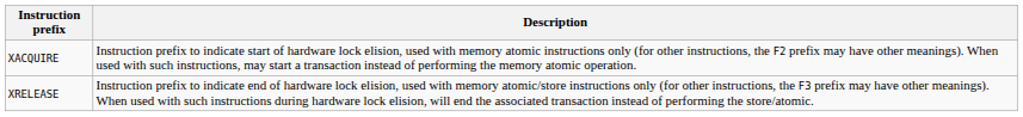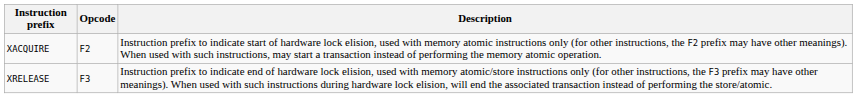 <table class="wikitable">
 <tr>
 <th>Instruction prefix</th>
+<th>Opcode</th>
 <th>Description</th>
 </tr>
 <tr>
 <td><code>XACQUIRE</code></td>
+<td><code>F2</code></td>
 <td>Instruction prefix to indicate start of hardware lock elision, used with memory atomic instructions only (for other instructions, the <code>F2</code> prefix may have other meanings). When used with such instructions, may start a transaction instead of performing the memory atomic operation.</td>
 </tr>
 <tr>
 <td><code>XRELEASE</code></td>
+<td><code>F3</code></td>
 <td>Instruction prefix to indicate end of hardware lock elision, used with memory atomic/store instructions only (for other instructions, the <code>F3</code> prefix may have other meanings). When used with such instructions during hardware lock elision, will end the associated transaction instead of performing the store/atomic.</td>
 </tr>
 </table>
